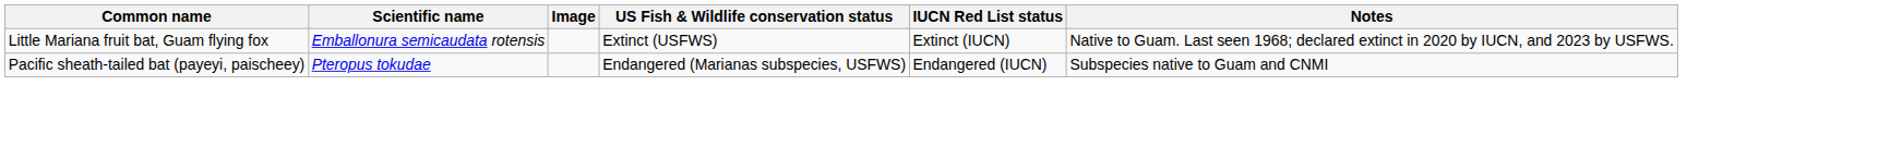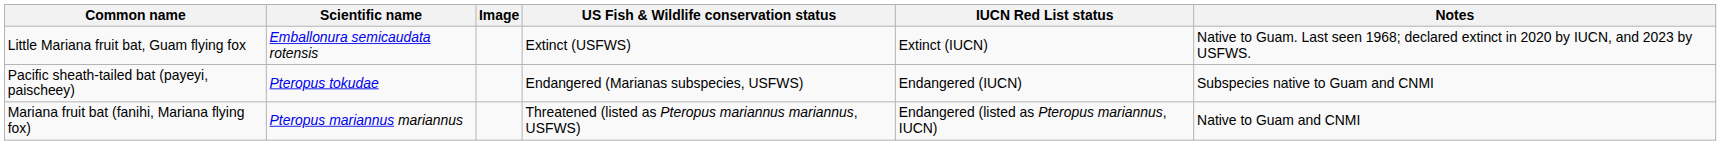 <table class="wikitable sortable">
 <tr>
 <th><strong>Common name</strong></th>
 <th><strong>Scientific name</strong></th>
 <th><strong>Image</strong></th>
 <th><strong>US Fish & Wildlife conservation status</strong></th>
 <th>IUCN Red List status</th>
 <th><strong>Notes</strong></th>
 </tr>
 <tr>
 <td>Little Mariana fruit bat, Guam flying fox</td>
 <td><em><a href='#'>Emballonura semicaudata</a> rotensis</em></td>
 <td></td>
 <td>Extinct (USFWS)</td>
 <td>Extinct (IUCN)</td>
 <td>Native to Guam. Last seen 1968; declared extinct in 2020 by IUCN, and 2023 by USFWS.</td>
 </tr>
 <tr>
 <td>Pacific sheath-tailed bat (payeyi, paischeey)</td>
 <td><em><a href='#'>Pteropus tokudae</a></em></td>
 <td></td>
 <td>Endangered (Marianas subspecies, USFWS)</td>
 <td>Endangered (IUCN)</td>
 <td>Subspecies native to Guam and CNMI</td>
 </tr>
+<tr>
+<td>Mariana fruit bat (fanihi, Mariana flying fox)</td>
+<td><em><a href='#'>Pteropus mariannus</a> mariannus</em></td>
+<td></td>
+<td>Threatened (listed as <em>Pteropus mariannus mariannus</em>, USFWS)</td>
+<td>Endangered (listed as <em>Pteropus mariannus</em>, IUCN)</td>
+<td>Native to Guam and CNMI</td>
+</tr>
 </table>
